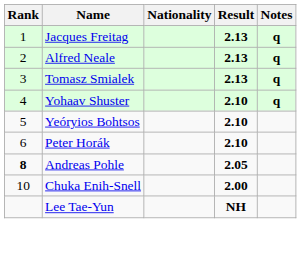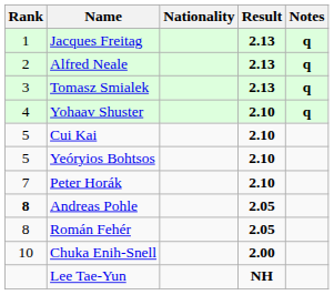 <table class="wikitable sortable" style="text-align:center">
 <tr>
 <th>Rank</th>
 <th>Name</th>
 <th>Nationality</th>
 <th>Result</th>
 <th>Notes</th>
 </tr>
 <tr bgcolor=ddffdd>
 <td>1</td>
 <td align=left><a href='#'>Jacques Freitag</a></td>
 <td align=left></td>
 <td><strong>2.13</strong></td>
 <td><strong>q</strong></td>
 </tr>
 <tr bgcolor=ddffdd>
 <td>2</td>
 <td align=left><a href='#'>Alfred Neale</a></td>
 <td align=left></td>
 <td><strong>2.13</strong></td>
 <td><strong>q</strong></td>
 </tr>
 <tr bgcolor=ddffdd>
 <td>3</td>
 <td align=left><a href='#'>Tomasz Smialek</a></td>
 <td align=left></td>
 <td><strong>2.13</strong></td>
 <td><strong>q</strong></td>
 </tr>
 <tr bgcolor=ddffdd>
 <td>4</td>
 <td align=left><a href='#'>Yohaav Shuster</a></td>
 <td align=left></td>
 <td><strong>2.10</strong></td>
 <td><strong>q</strong></td>
 </tr>
 <tr>
 <td>5</td>
+<td align=left><a href='#'>Cui Kai</a></td>
+<td align=left></td>
+<td><strong>2.10</strong></td>
+<td></td>
+</tr>
+<tr>
+<td>5</td>
 <td align=left><a href='#'>Yeóryios Bohtsos</a></td>
 <td align=left></td>
 <td><strong>2.10</strong></td>
 <td></td>
 </tr>
 <tr>
-<td>6</td>
+<td>7</td>
 <td align=left><a href='#'>Peter Horák</a></td>
 <td align=left></td>
 <td><strong>2.10</strong></td>
 <td></td>
 </tr>
 <tr>
 <td><strong>8</strong></td>
 <td align=left><a href='#'>Andreas Pohle</a></td>
+<td align=left></td>
+<td><strong>2.05</strong></td>
+<td></td>
+</tr>
+<tr>
+<td>8</td>
+<td align=left><a href='#'>Román Fehér</a></td>
 <td align=left></td>
 <td><strong>2.05</strong></td>
 <td></td>
 </tr>
 <tr>
 <td>10</td>
 <td align=left><a href='#'>Chuka Enih-Snell</a></td>
 <td align=left></td>
 <td><strong>2.00</strong></td>
 <td></td>
 </tr>
 <tr>
 <td></td>
 <td align=left><a href='#'>Lee Tae-Yun</a></td>
 <td align=left></td>
 <td><strong>NH</strong></td>
 <td></td>
 </tr>
 </table>
